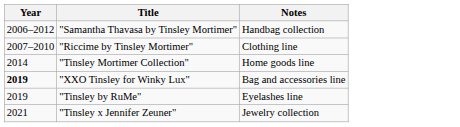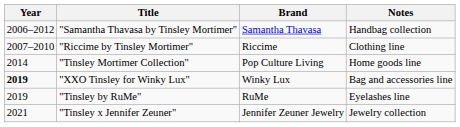 <table class="wikitable">
 <tr>
 <th>Year</th>
 <th>Title</th>
+<th>Brand</th>
 <th>Notes</th>
 </tr>
 <tr>
 <td>2006–2012</td>
 <td>"Samantha Thavasa by Tinsley Mortimer"</td>
+<td><a href='#'>Samantha Thavasa</a></td>
 <td>Handbag collection</td>
 </tr>
 <tr>
 <td>2007–2010</td>
 <td>"Riccime by Tinsley Mortimer"</td>
+<td>Riccime</td>
 <td>Clothing line</td>
 </tr>
 <tr>
 <td>2014</td>
 <td>"Tinsley Mortimer Collection"</td>
+<td>Pop Culture Living</td>
 <td>Home goods line</td>
 </tr>
 <tr>
 <td><strong>2019</strong></td>
 <td>"XXO Tinsley for Winky Lux"</td>
+<td>Winky Lux</td>
 <td>Bag and accessories line</td>
 </tr>
 <tr>
 <td>2019</td>
 <td>"Tinsley by RuMe"</td>
+<td>RuMe</td>
 <td>Eyelashes line</td>
 </tr>
 <tr>
 <td>2021</td>
 <td>"Tinsley x Jennifer Zeuner"</td>
+<td>Jennifer Zeuner Jewelry</td>
 <td>Jewelry collection</td>
 </tr>
 </table>
